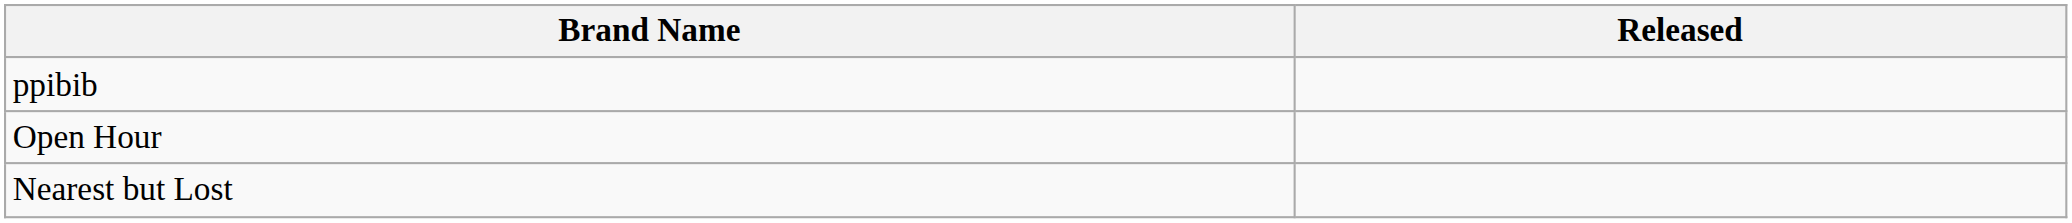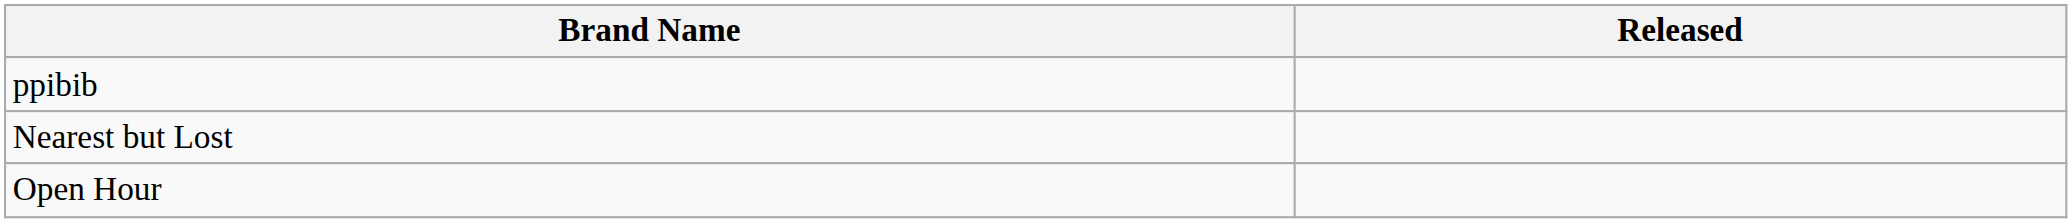 <table class="wikitable sortable" style="width:50%">
 <tr>
 <th>Brand Name</th>
 <th>Released</th>
 </tr>
 <tr>
 <td>ppibib</td>
 <td></td>
 </tr>
 <tr>
+<td>Nearest but Lost</td>
+<td></td>
+</tr>
+<tr>
 <td>Open Hour</td>
 <td></td>
 </tr>
-<tr>
-<td>Nearest but Lost</td>
-<td></td>
-</tr>
 </table>
